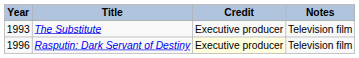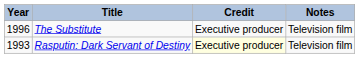 <table class="wikitable" style="font-size:95%;">
 <tr>
 <th style="background:#B0C4DE;">Year</th>
 <th style="background:#B0C4DE;">Title</th>
 <th style="background:#B0C4DE;">Credit</th>
 <th style="background:#B0C4DE;">Notes</th>
 </tr>
 <tr>
-<td>1993</td>
+<td>1996</td>
 <td><em><a href='#'>The Substitute</a></em></td>
 <td>Executive producer</td>
 <td>Television film</td>
 </tr>
 <tr>
-<td>1996</td>
+<td>1993</td>
 <td><em><a href='#'>Rasputin: Dark Servant of Destiny</a></em></td>
 <td style="background: lightyellow;">Executive producer</td>
 <td>Television film</td>
 </tr>
 </table>
